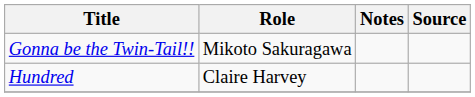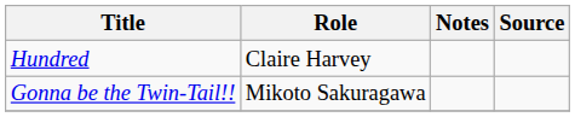 <table class="wikitable sortable">
 <tr>
 <th>Title</th>
 <th>Role</th>
 <th class="unsortable">Notes</th>
 <th class="unsortable">Source</th>
 </tr>
 <tr>
+<td><em><a href='#'>Hundred</a></em></td>
+<td>Claire Harvey</td>
+<td></td>
+<td></td>
+</tr>
+<tr>
 <td><em><a href='#'>Gonna be the Twin-Tail!!</a></em></td>
 <td>Mikoto Sakuragawa</td>
 <td></td>
 <td></td>
 </tr>
 <tr>
-<td><em><a href='#'>Hundred</a></em></td>
-<td>Claire Harvey</td>
-<td></td>
-<td></td>
-</tr>
-<tr>
 </tr>
 </table>
